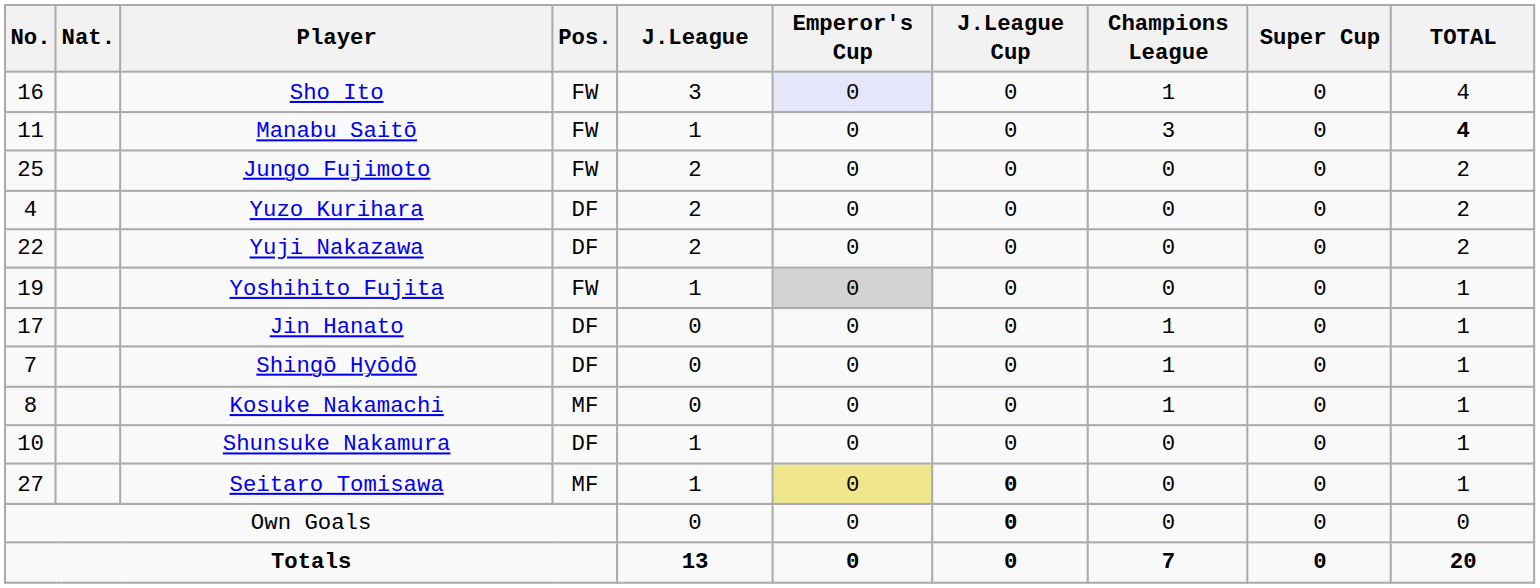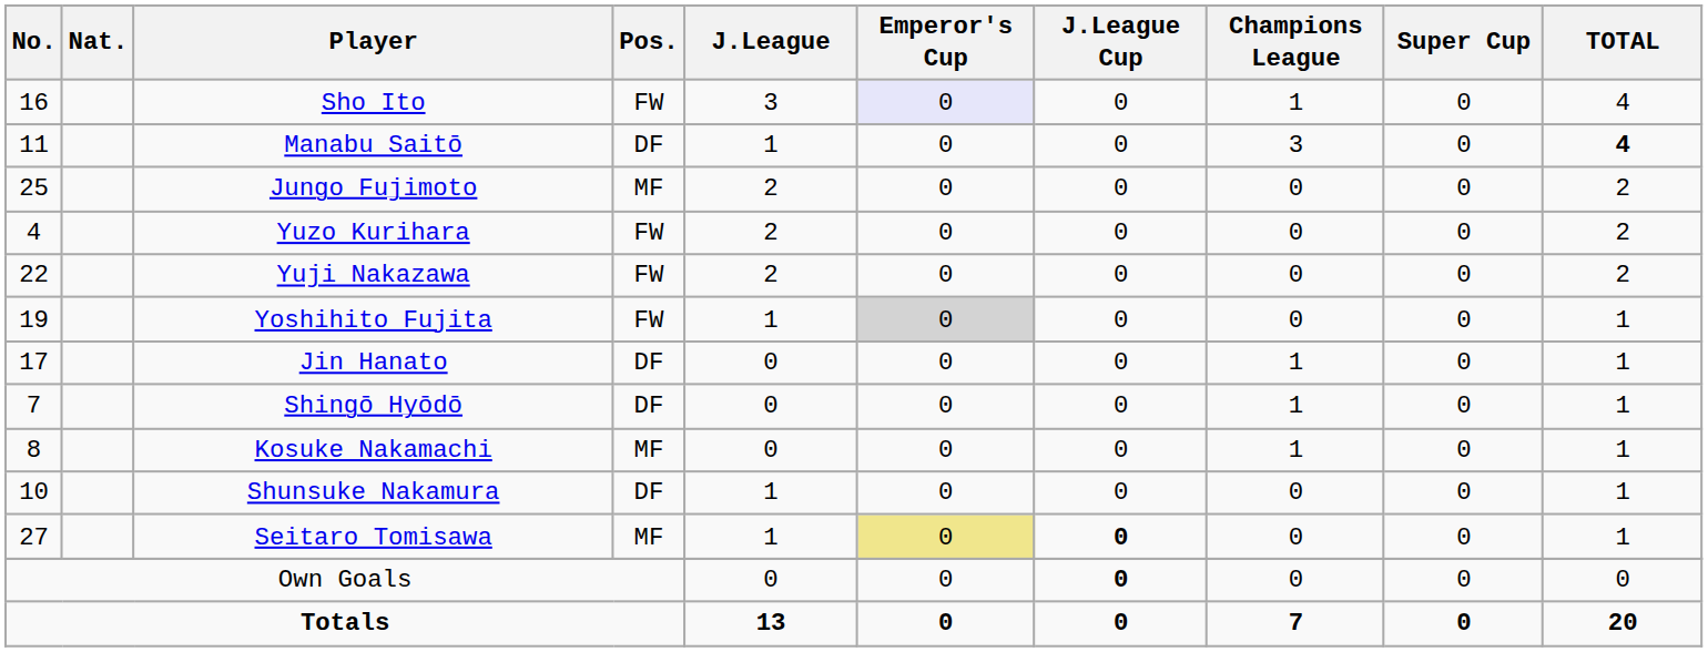 <table class="wikitable sortable alternance"  style="font-size:85%; text-align:center; line-height:14px; width:60%;">
 <tr>
 <th width=10>No.</th>
 <th width=10>Nat.</th>
 <th scope="col" style="width:275px;">Player</th>
 <th width=10>Pos.</th>
 <th width=80>J.League</th>
 <th width=80>Emperor's Cup</th>
 <th width=80>J.League Cup</th>
 <th width=80>Champions League</th>
 <th width=80>Super Cup</th>
 <th width=80>TOTAL</th>
 </tr>
 <tr>
 <td>16</td>
 <td></td>
 <td><a href='#'>Sho Ito</a></td>
 <td>FW</td>
 <td>3</td>
 <td style="background: lavender;">0</td>
 <td>0</td>
 <td>1</td>
 <td>0</td>
 <td>4</td>
 </tr>
 <tr>
 <td>11</td>
 <td></td>
 <td><a href='#'>Manabu Saitō</a></td>
-<td>FW</td>
+<td>DF</td>
 <td>1</td>
 <td>0</td>
 <td>0</td>
 <td>3</td>
 <td>0</td>
 <td><strong>4</strong></td>
 </tr>
 <tr>
 <td>25</td>
 <td></td>
 <td><a href='#'>Jungo Fujimoto</a></td>
-<td>FW</td>
+<td>MF</td>
 <td>2</td>
 <td>0</td>
 <td>0</td>
 <td>0</td>
 <td>0</td>
 <td>2</td>
 </tr>
 <tr>
 <td>4</td>
 <td></td>
 <td><a href='#'>Yuzo Kurihara</a></td>
-<td>DF</td>
+<td>FW</td>
 <td>2</td>
 <td>0</td>
 <td>0</td>
 <td>0</td>
 <td>0</td>
 <td>2</td>
 </tr>
 <tr>
 <td>22</td>
 <td></td>
 <td><a href='#'>Yuji Nakazawa</a></td>
-<td>DF</td>
+<td>FW</td>
 <td>2</td>
 <td>0</td>
 <td>0</td>
 <td>0</td>
 <td>0</td>
 <td>2</td>
 </tr>
 <tr>
 <td>19</td>
 <td></td>
 <td><a href='#'>Yoshihito Fujita</a></td>
 <td>FW</td>
 <td>1</td>
 <td style="background: lightgrey;">0</td>
 <td>0</td>
 <td>0</td>
 <td>0</td>
 <td>1</td>
 </tr>
 <tr>
 <td>17</td>
 <td></td>
 <td><a href='#'>Jin Hanato</a></td>
 <td>DF</td>
 <td>0</td>
 <td>0</td>
 <td>0</td>
 <td>1</td>
 <td>0</td>
 <td>1</td>
 </tr>
 <tr>
 <td>7</td>
 <td></td>
 <td><a href='#'>Shingō Hyōdō</a></td>
 <td>DF</td>
 <td>0</td>
 <td>0</td>
 <td>0</td>
 <td>1</td>
 <td>0</td>
 <td>1</td>
 </tr>
 <tr>
 <td>8</td>
 <td></td>
 <td><a href='#'>Kosuke Nakamachi</a></td>
 <td>MF</td>
 <td>0</td>
 <td>0</td>
 <td>0</td>
 <td>1</td>
 <td>0</td>
 <td>1</td>
 </tr>
 <tr>
 <td>10</td>
 <td></td>
 <td><a href='#'>Shunsuke Nakamura</a></td>
 <td>DF</td>
 <td>1</td>
 <td>0</td>
 <td>0</td>
 <td>0</td>
 <td>0</td>
 <td>1</td>
 </tr>
 <tr>
 <td>27</td>
 <td></td>
 <td><a href='#'>Seitaro Tomisawa</a></td>
 <td>MF</td>
 <td>1</td>
 <td style="background: khaki;">0</td>
 <td><strong>0</strong></td>
 <td>0</td>
 <td>0</td>
 <td>1</td>
 </tr>
 <tr>
 </tr>
 <tr class="sortbottom">
 <td colspan="4">Own Goals</td>
 <td>0</td>
 <td>0</td>
 <td><strong>0</strong></td>
 <td>0</td>
 <td>0</td>
 <td>0</td>
 </tr>
 <tr class="sortbottom">
 <td colspan="4"><strong>Totals</strong></td>
 <td><strong>13</strong></td>
 <td><strong>0</strong></td>
 <td><strong>0</strong></td>
 <td><strong>7</strong></td>
 <td><strong>0</strong></td>
 <td><strong>20</strong></td>
 </tr>
 </table>
